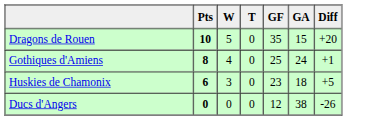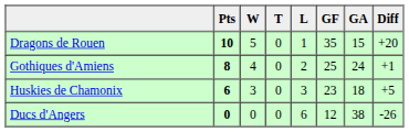 <table border=1 cellpadding=5 cellspacing=0>
 <tr>
 <th bgcolor="#efefef" width="250">　</th>
 <th bgcolor="#efefef" width="20">Pts</th>
 <th bgcolor="#efefef" width="20">W</th>
 <th bgcolor="#efefef" width="20">T</th>
+<th bgcolor="#efefef" width="20">L</th>
 <th bgcolor="#efefef" width="20">GF</th>
 <th bgcolor="#efefef" width="20">GA</th>
 <th bgcolor="#efefef" width="20">Diff</th>
 </tr>
 <tr align=center bgcolor="#ccffcc">
 <td align=left><a href='#'>Dragons de Rouen</a></td>
 <td><strong>10</strong></td>
 <td>5</td>
 <td>0</td>
+<td>1</td>
 <td>35</td>
 <td>15</td>
 <td>+20</td>
 </tr>
 <tr align=center bgcolor="#ccffcc">
 <td align=left><a href='#'>Gothiques d'Amiens</a></td>
 <td><strong>8</strong></td>
 <td>4</td>
 <td>0</td>
+<td>2</td>
 <td>25</td>
 <td>24</td>
 <td>+1</td>
 </tr>
 <tr align=center bgcolor="#ccffcc">
 <td align=left><a href='#'>Huskies de Chamonix</a></td>
 <td><strong>6</strong></td>
 <td>3</td>
 <td>0</td>
+<td>3</td>
 <td>23</td>
 <td>18</td>
 <td>+5</td>
 </tr>
 <tr align=center bgcolor="#ccffcc">
 <td align=left><a href='#'>Ducs d'Angers</a></td>
 <td><strong>0</strong></td>
 <td>0</td>
 <td>0</td>
+<td>6</td>
 <td>12</td>
 <td>38</td>
 <td>-26</td>
 </tr>
 </table>
